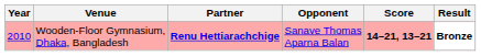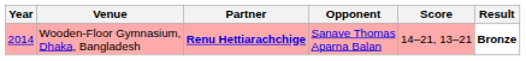 <table class="sortable wikitable" style="font-size: 90%;">
 <tr>
 <th>Year</th>
 <th>Venue</th>
 <th>Partner</th>
 <th>Opponent</th>
 <th>Score</th>
 <th>Result</th>
 </tr>
 <tr style="background:#FFAAAA">
-<td align="center"><a href='#'>2010</a></td>
+<td align="center"><a href='#'>2014</a></td>
 <td align="left">Wooden-Floor Gymnasium,<br><a href='#'>Dhaka</a>, Bangladesh</td>
 <td align="left"><strong> <a href='#'>Renu Hettiarachchige</a></strong></td>
 <td align="left"> <a href='#'>Sanave Thomas</a><br> <a href='#'>Aparna Balan</a></td>
-<td align="left"><strong>14–21, 13–21</strong></td>
+<td align="left">14–21, 13–21</td>
 <td style="text-align:left; background:white"> <strong>Bronze</strong></td>
 </tr>
 </table>
